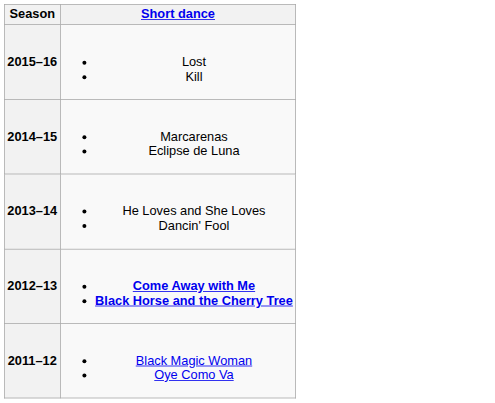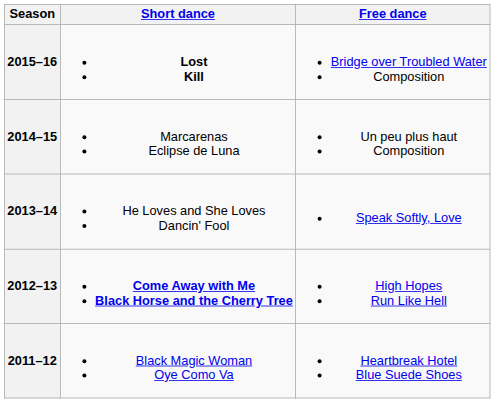 <table class=wikitable style=text-align:center>
 <tr>
 <th>Season</th>
 <th><a href='#'>Short dance</a></th>
+<th><a href='#'>Free dance</a></th>
 </tr>
 <tr>
 <th>2015–16 <br></th>
-<td><br><ul><li>Lost <br></li><li>Kill <br></li></ul></td>
+<td><strong><br><ul><li>Lost <br></li><li>Kill <br></li></ul></strong></td>
+<td><br><ul><li><a href='#'>Bridge over Troubled Water</a> <br></li><li>Composition <br></li></ul></td>
 </tr>
 <tr>
 <th>2014–15 <br></th>
 <td><br><ul><li> Marcarenas</li><li> Eclipse de Luna</li></ul></td>
+<td><br><ul><li>Un peu plus haut <br></li><li>Composition <br></li></ul></td>
 </tr>
 <tr>
 <th>2013–14 <br></th>
 <td><br><ul><li>He Loves and She Loves</li><li>Dancin' Fool</li></ul></td>
+<td><br><ul><li><a href='#'>Speak Softly, Love</a>   <br></li></ul></td>
 </tr>
 <tr>
 <th>2012–13 <br></th>
 <td><strong><br><ul><li><a href='#'>Come Away with Me</a> <br></li><li><a href='#'>Black Horse and the Cherry Tree</a> <br></li></ul></strong></td>
+<td><br><ul><li><a href='#'>High Hopes</a> <br></li><li><a href='#'>Run Like Hell</a> <br></li></ul></td>
 </tr>
 <tr>
 <th>2011–12 <br></th>
 <td><br><ul><li><a href='#'>Black Magic Woman</a></li><li><a href='#'>Oye Como Va</a></li></ul></td>
+<td><br><ul><li><a href='#'>Heartbreak Hotel</a> <br></li><li><a href='#'>Blue Suede Shoes</a> <br></li></ul></td>
 </tr>
 </table>
